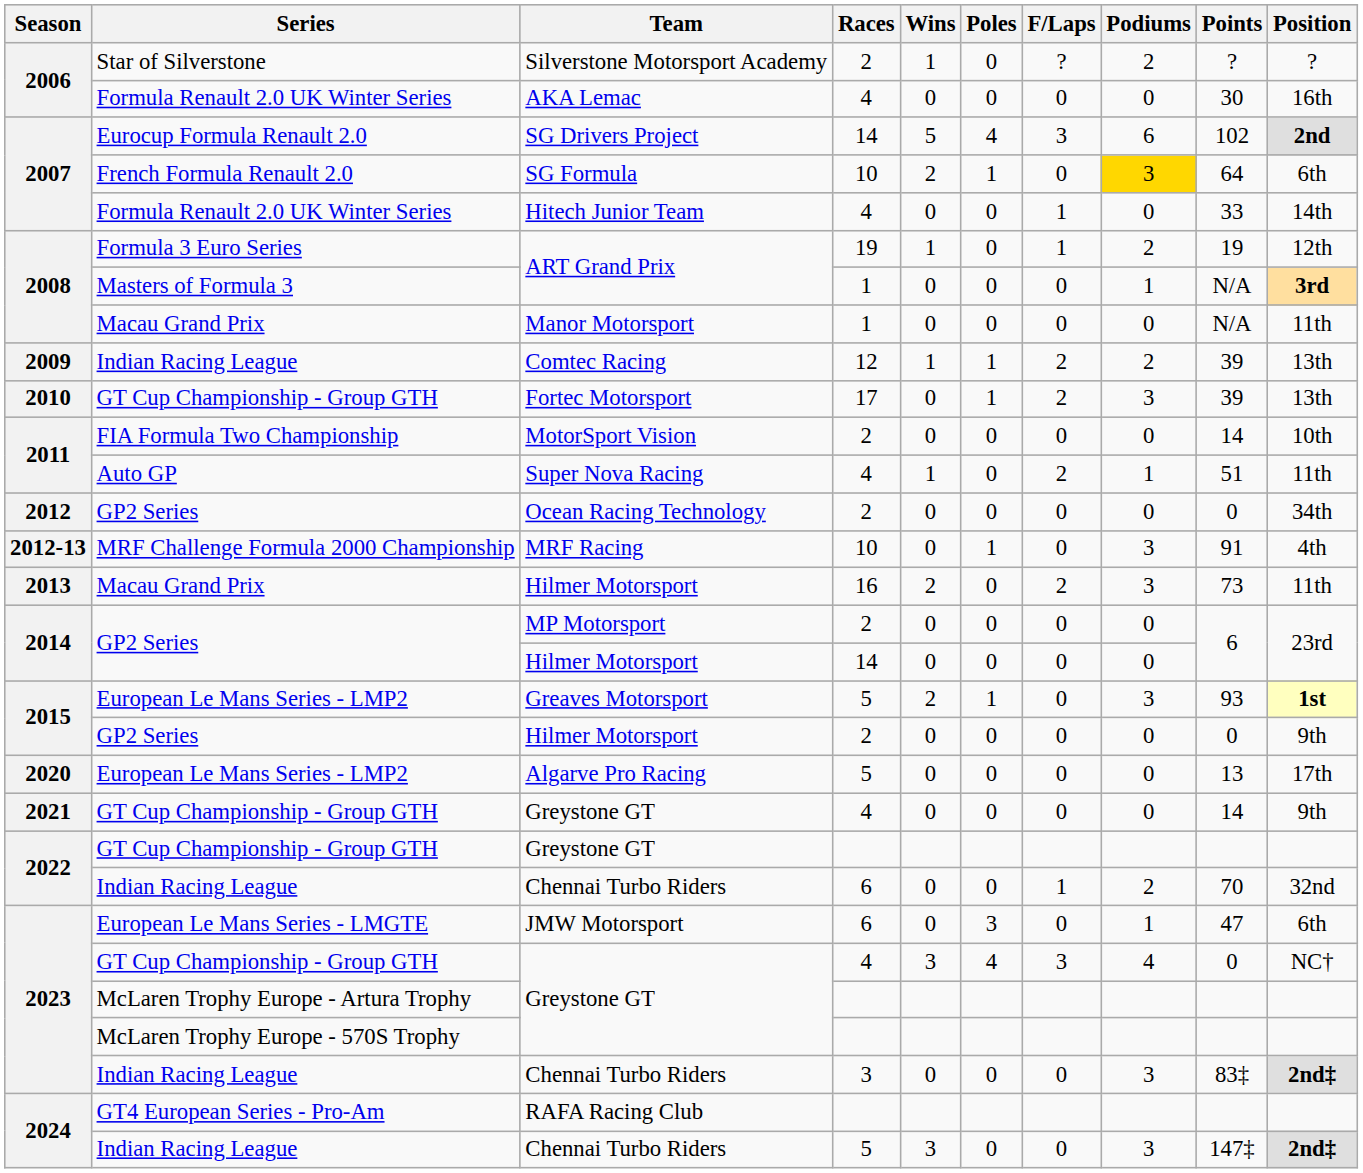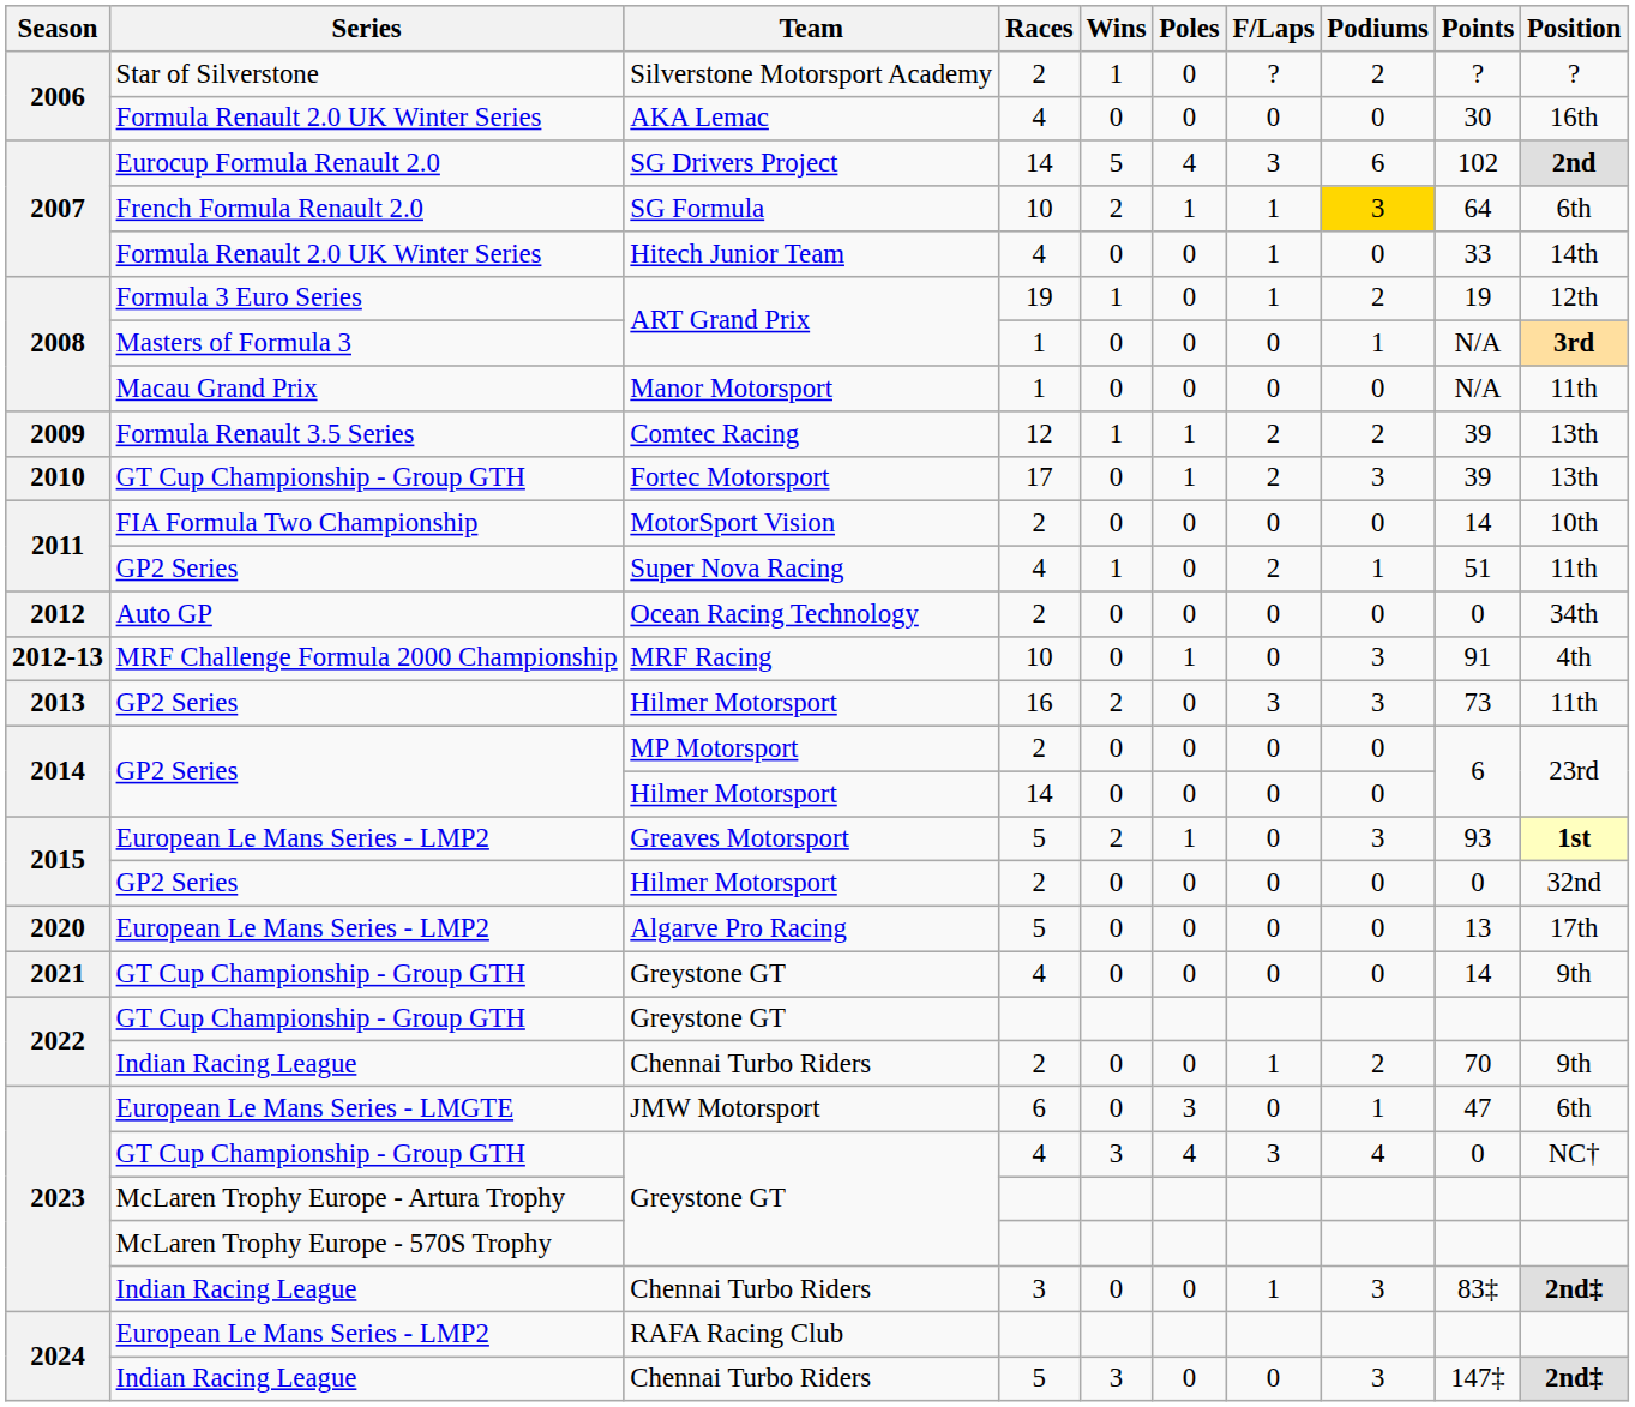 <table class="wikitable" style="font-size: 90%; text-align:center">
 <tr>
 <th>Season</th>
 <th>Series</th>
 <th>Team</th>
 <th>Races</th>
 <th>Wins</th>
 <th>Poles</th>
 <th>F/Laps</th>
 <th>Podiums</th>
 <th>Points</th>
 <th>Position</th>
 </tr>
 <tr>
 <th rowspan=2>2006</th>
 <td align=left>Star of Silverstone</td>
 <td align=left>Silverstone Motorsport Academy</td>
 <td>2</td>
 <td>1</td>
 <td>0</td>
 <td>?</td>
 <td>2</td>
 <td>?</td>
 <td>?</td>
 </tr>
 <tr>
 <td align=left><a href='#'>Formula Renault 2.0 UK Winter Series</a></td>
 <td align=left><a href='#'>AKA Lemac</a></td>
 <td>4</td>
 <td>0</td>
 <td>0</td>
 <td>0</td>
 <td>0</td>
 <td>30</td>
 <td>16th</td>
 </tr>
 <tr>
 <th rowspan=3>2007</th>
 <td align=left><a href='#'>Eurocup Formula Renault 2.0</a></td>
 <td align=left><a href='#'>SG Drivers Project</a></td>
 <td>14</td>
 <td>5</td>
 <td>4</td>
 <td>3</td>
 <td>6</td>
 <td>102</td>
 <td style="background:#DFDFDF;"><strong>2nd</strong></td>
 </tr>
 <tr>
 <td align=left><a href='#'>French Formula Renault 2.0</a></td>
 <td align=left><a href='#'>SG Formula</a></td>
 <td>10</td>
 <td>2</td>
 <td>1</td>
-<td>0</td>
+<td>1</td>
 <td style="background: gold;">3</td>
 <td>64</td>
 <td>6th</td>
 </tr>
 <tr>
 <td align=left><a href='#'>Formula Renault 2.0 UK Winter Series</a></td>
 <td align=left><a href='#'>Hitech Junior Team</a></td>
 <td>4</td>
 <td>0</td>
 <td>0</td>
 <td>1</td>
 <td>0</td>
 <td>33</td>
 <td>14th</td>
 </tr>
 <tr>
 <th rowspan=3>2008</th>
 <td align=left><a href='#'>Formula 3 Euro Series</a></td>
 <td align=left rowspan=2><a href='#'>ART Grand Prix</a></td>
 <td>19</td>
 <td>1</td>
 <td>0</td>
 <td>1</td>
 <td>2</td>
 <td>19</td>
 <td>12th</td>
 </tr>
 <tr>
 <td align=left><a href='#'>Masters of Formula 3</a></td>
 <td>1</td>
 <td>0</td>
 <td>0</td>
 <td>0</td>
 <td>1</td>
 <td>N/A</td>
 <td style="background:#FFDF9F;"><strong>3rd</strong></td>
 </tr>
 <tr>
 <td align=left><a href='#'>Macau Grand Prix</a></td>
 <td align=left><a href='#'>Manor Motorsport</a></td>
 <td>1</td>
 <td>0</td>
 <td>0</td>
 <td>0</td>
 <td>0</td>
 <td>N/A</td>
 <td>11th</td>
 </tr>
 <tr>
 <th>2009</th>
-<td align=left><a href='#'>Indian Racing League</a></td>
+<td align=left><a href='#'>Formula Renault 3.5 Series</a></td>
 <td align=left><a href='#'>Comtec Racing</a></td>
 <td>12</td>
 <td>1</td>
 <td>1</td>
 <td>2</td>
 <td>2</td>
 <td>39</td>
 <td>13th</td>
 </tr>
 <tr>
 <th>2010</th>
 <td align=left><a href='#'>GT Cup Championship - Group GTH</a></td>
 <td align=left><a href='#'>Fortec Motorsport</a></td>
 <td>17</td>
 <td>0</td>
 <td>1</td>
 <td>2</td>
 <td>3</td>
 <td>39</td>
 <td>13th</td>
 </tr>
 <tr>
 <th rowspan=2>2011</th>
 <td align=left><a href='#'>FIA Formula Two Championship</a></td>
 <td align=left><a href='#'>MotorSport Vision</a></td>
 <td>2</td>
 <td>0</td>
 <td>0</td>
 <td>0</td>
 <td>0</td>
 <td>14</td>
 <td>10th</td>
 </tr>
 <tr>
-<td align=left><a href='#'>Auto GP</a></td>
+<td align=left><a href='#'>GP2 Series</a></td>
 <td align=left><a href='#'>Super Nova Racing</a></td>
 <td>4</td>
 <td>1</td>
 <td>0</td>
 <td>2</td>
 <td>1</td>
 <td>51</td>
 <td>11th</td>
 </tr>
 <tr>
 <th>2012</th>
-<td align=left><a href='#'>GP2 Series</a></td>
+<td align=left><a href='#'>Auto GP</a></td>
 <td align=left nowrap><a href='#'>Ocean Racing Technology</a></td>
 <td>2</td>
 <td>0</td>
 <td>0</td>
 <td>0</td>
 <td>0</td>
 <td>0</td>
 <td>34th</td>
 </tr>
 <tr>
 <th nowrap>2012-13</th>
 <td align=left nowrap><a href='#'>MRF Challenge Formula 2000 Championship</a></td>
 <td align=left><a href='#'>MRF Racing</a></td>
 <td>10</td>
 <td>0</td>
 <td>1</td>
 <td>0</td>
 <td>3</td>
 <td>91</td>
 <td>4th</td>
 </tr>
 <tr>
 <th>2013</th>
-<td align=left><a href='#'>Macau Grand Prix</a></td>
+<td align=left><a href='#'>GP2 Series</a></td>
 <td align=left><a href='#'>Hilmer Motorsport</a></td>
 <td>16</td>
 <td>2</td>
 <td>0</td>
-<td>2</td>
+<td>3</td>
 <td>3</td>
 <td>73</td>
 <td>11th</td>
 </tr>
 <tr>
 <th rowspan=2>2014</th>
 <td rowspan=2 align=left><a href='#'>GP2 Series</a></td>
 <td align=left><a href='#'>MP Motorsport</a></td>
 <td>2</td>
 <td>0</td>
 <td>0</td>
 <td>0</td>
 <td>0</td>
 <td rowspan=2>6</td>
 <td rowspan=2>23rd</td>
 </tr>
 <tr>
 <td align=left><a href='#'>Hilmer Motorsport</a></td>
 <td>14</td>
 <td>0</td>
 <td>0</td>
 <td>0</td>
 <td>0</td>
 </tr>
 <tr>
 <th rowspan=2>2015</th>
 <td align=left><a href='#'>European Le Mans Series - LMP2</a></td>
 <td align=left><a href='#'>Greaves Motorsport</a></td>
 <td>5</td>
 <td>2</td>
 <td>1</td>
 <td>0</td>
 <td>3</td>
 <td>93</td>
 <td style="background:#FFFFBF;"><strong>1st</strong></td>
 </tr>
 <tr>
 <td align=left><a href='#'>GP2 Series</a></td>
 <td align=left><a href='#'>Hilmer Motorsport</a></td>
 <td>2</td>
 <td>0</td>
 <td>0</td>
 <td>0</td>
 <td>0</td>
 <td>0</td>
-<td>9th</td>
+<td>32nd</td>
 </tr>
 <tr>
 <th>2020</th>
 <td align=left><a href='#'>European Le Mans Series - LMP2</a></td>
 <td align=left><a href='#'>Algarve Pro Racing</a></td>
 <td>5</td>
 <td>0</td>
 <td>0</td>
 <td>0</td>
 <td>0</td>
 <td>13</td>
 <td>17th</td>
 </tr>
 <tr>
 <th>2021</th>
 <td align=left><a href='#'>GT Cup Championship - Group GTH</a></td>
 <td align=left>Greystone GT</td>
 <td>4</td>
 <td>0</td>
 <td>0</td>
 <td>0</td>
 <td>0</td>
 <td>14</td>
 <td>9th</td>
 </tr>
 <tr>
 <th rowspan="2">2022</th>
 <td align=left><a href='#'>GT Cup Championship - Group GTH</a></td>
 <td align=left>Greystone GT</td>
 <td></td>
 <td></td>
 <td></td>
 <td></td>
 <td></td>
 <td></td>
 <td></td>
 </tr>
 <tr>
 <td align=left><a href='#'>Indian Racing League</a></td>
 <td align=left>Chennai Turbo Riders</td>
-<td>6</td>
+<td>2</td>
 <td>0</td>
 <td>0</td>
 <td>1</td>
 <td>2</td>
 <td>70</td>
-<td>32nd</td>
+<td>9th</td>
 </tr>
 <tr>
 <th rowspan="5">2023</th>
 <td align=left><a href='#'>European Le Mans Series - LMGTE</a></td>
 <td align=left>JMW Motorsport</td>
 <td>6</td>
 <td>0</td>
 <td>3</td>
 <td>0</td>
 <td>1</td>
 <td>47</td>
 <td>6th</td>
 </tr>
 <tr>
 <td align=left><a href='#'>GT Cup Championship - Group GTH</a></td>
 <td rowspan="3" align="left">Greystone GT</td>
 <td>4</td>
 <td>3</td>
 <td>4</td>
 <td>3</td>
 <td>4</td>
 <td>0</td>
 <td>NC†</td>
 </tr>
 <tr>
 <td align=left>McLaren Trophy Europe - Artura Trophy</td>
 <td></td>
 <td></td>
 <td></td>
 <td></td>
 <td></td>
 <td></td>
 <td></td>
 </tr>
 <tr>
 <td align=left>McLaren Trophy Europe - 570S Trophy</td>
 <td></td>
 <td></td>
 <td></td>
 <td></td>
 <td></td>
 <td></td>
 <td></td>
 </tr>
 <tr>
 <td align=left><a href='#'>Indian Racing League</a></td>
 <td align=left>Chennai Turbo Riders</td>
 <td>3</td>
 <td>0</td>
 <td>0</td>
-<td>0</td>
+<td>1</td>
 <td>3</td>
 <td>83‡</td>
 <td style="background:#DFDFDF;"><strong>2nd‡</strong></td>
 </tr>
 <tr>
 <th rowspan=2>2024</th>
-<td align=left><a href='#'>GT4 European Series - Pro-Am</a></td>
+<td align=left><a href='#'>European Le Mans Series - LMP2</a></td>
 <td align=left>RAFA Racing Club</td>
 <td></td>
 <td></td>
 <td></td>
 <td></td>
 <td></td>
 <td></td>
 <td></td>
 </tr>
 <tr>
 <td align=left><a href='#'>Indian Racing League</a></td>
 <td align=left>Chennai Turbo Riders</td>
 <td>5</td>
 <td>3</td>
 <td>0</td>
 <td>0</td>
 <td>3</td>
 <td>147‡</td>
 <td style="background:#DFDFDF;"><strong>2nd‡</strong></td>
 </tr>
 </table>
